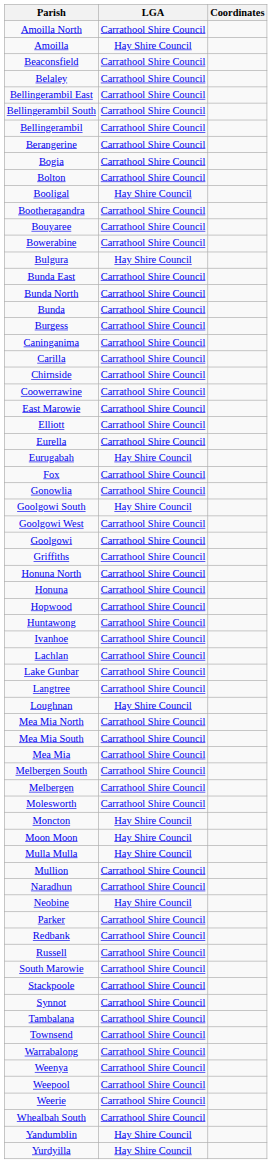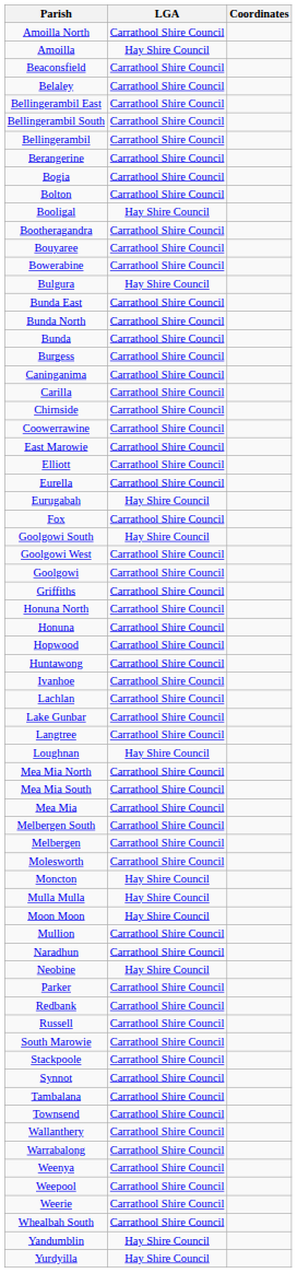 <table class="wikitable" style="text-align:center">
 <tr>
 <th>Parish</th>
 <th>LGA</th>
 <th>Coordinates</th>
 </tr>
 <tr>
 <td><a href='#'>Amoilla North</a></td>
 <td><a href='#'>Carrathool Shire Council</a></td>
 <td></td>
 </tr>
 <tr>
 <td><a href='#'>Amoilla</a></td>
 <td><a href='#'>Hay Shire Council</a></td>
 <td></td>
 </tr>
 <tr>
 <td><a href='#'>Beaconsfield</a></td>
 <td><a href='#'>Carrathool Shire Council</a></td>
 <td></td>
 </tr>
 <tr>
 <td><a href='#'>Belaley</a></td>
 <td><a href='#'>Carrathool Shire Council</a></td>
 <td></td>
 </tr>
 <tr>
 <td><a href='#'>Bellingerambil East</a></td>
 <td><a href='#'>Carrathool Shire Council</a></td>
 <td></td>
 </tr>
 <tr>
 <td><a href='#'>Bellingerambil South</a></td>
 <td><a href='#'>Carrathool Shire Council</a></td>
 <td></td>
 </tr>
 <tr>
 <td><a href='#'>Bellingerambil</a></td>
 <td><a href='#'>Carrathool Shire Council</a></td>
 <td></td>
 </tr>
 <tr>
 <td><a href='#'>Berangerine</a></td>
 <td><a href='#'>Carrathool Shire Council</a></td>
 <td></td>
 </tr>
 <tr>
 <td><a href='#'>Bogia</a></td>
 <td><a href='#'>Carrathool Shire Council</a></td>
 <td></td>
 </tr>
 <tr>
 <td><a href='#'>Bolton</a></td>
 <td><a href='#'>Carrathool Shire Council</a></td>
 <td></td>
 </tr>
 <tr>
 <td><a href='#'>Booligal</a></td>
 <td><a href='#'>Hay Shire Council</a></td>
 <td></td>
 </tr>
 <tr>
 <td><a href='#'>Bootheragandra</a></td>
 <td><a href='#'>Carrathool Shire Council</a></td>
 <td></td>
 </tr>
 <tr>
 <td><a href='#'>Bouyaree</a></td>
 <td><a href='#'>Carrathool Shire Council</a></td>
 <td></td>
 </tr>
 <tr>
 <td><a href='#'>Bowerabine</a></td>
 <td><a href='#'>Carrathool Shire Council</a></td>
 <td></td>
 </tr>
 <tr>
 <td><a href='#'>Bulgura</a></td>
 <td><a href='#'>Hay Shire Council</a></td>
 <td></td>
 </tr>
 <tr>
 <td><a href='#'>Bunda East</a></td>
 <td><a href='#'>Carrathool Shire Council</a></td>
 <td></td>
 </tr>
 <tr>
 <td><a href='#'>Bunda North</a></td>
 <td><a href='#'>Carrathool Shire Council</a></td>
 <td></td>
 </tr>
 <tr>
 <td><a href='#'>Bunda</a></td>
 <td><a href='#'>Carrathool Shire Council</a></td>
 <td></td>
 </tr>
 <tr>
 <td><a href='#'>Burgess</a></td>
 <td><a href='#'>Carrathool Shire Council</a></td>
 <td></td>
 </tr>
 <tr>
 <td><a href='#'>Caninganima</a></td>
 <td><a href='#'>Carrathool Shire Council</a></td>
 <td></td>
 </tr>
 <tr>
 <td><a href='#'>Carilla</a></td>
 <td><a href='#'>Carrathool Shire Council</a></td>
 <td></td>
 </tr>
 <tr>
 <td><a href='#'>Chirnside</a></td>
 <td><a href='#'>Carrathool Shire Council</a></td>
 <td></td>
 </tr>
 <tr>
 <td><a href='#'>Coowerrawine</a></td>
 <td><a href='#'>Carrathool Shire Council</a></td>
 <td></td>
 </tr>
 <tr>
 <td><a href='#'>East Marowie</a></td>
 <td><a href='#'>Carrathool Shire Council</a></td>
 <td></td>
 </tr>
 <tr>
 <td><a href='#'>Elliott</a></td>
 <td><a href='#'>Carrathool Shire Council</a></td>
 <td></td>
 </tr>
 <tr>
 <td><a href='#'>Eurella</a></td>
 <td><a href='#'>Carrathool Shire Council</a></td>
 <td></td>
 </tr>
 <tr>
 <td><a href='#'>Eurugabah</a></td>
 <td><a href='#'>Hay Shire Council</a></td>
 <td></td>
 </tr>
 <tr>
 <td><a href='#'>Fox</a></td>
 <td><a href='#'>Carrathool Shire Council</a></td>
 <td></td>
 </tr>
 <tr>
-<td><a href='#'>Gonowlia</a></td>
-<td><a href='#'>Carrathool Shire Council</a></td>
-<td></td>
-</tr>
-<tr>
 <td><a href='#'>Goolgowi South</a></td>
 <td><a href='#'>Hay Shire Council</a></td>
 <td></td>
 </tr>
 <tr>
 <td><a href='#'>Goolgowi West</a></td>
 <td><a href='#'>Carrathool Shire Council</a></td>
 <td></td>
 </tr>
 <tr>
 <td><a href='#'>Goolgowi</a></td>
 <td><a href='#'>Carrathool Shire Council</a></td>
 <td></td>
 </tr>
 <tr>
 <td><a href='#'>Griffiths</a></td>
 <td><a href='#'>Carrathool Shire Council</a></td>
 <td></td>
 </tr>
 <tr>
 <td><a href='#'>Honuna North</a></td>
 <td><a href='#'>Carrathool Shire Council</a></td>
 <td></td>
 </tr>
 <tr>
 <td><a href='#'>Honuna</a></td>
 <td><a href='#'>Carrathool Shire Council</a></td>
 <td></td>
 </tr>
 <tr>
 <td><a href='#'>Hopwood</a></td>
 <td><a href='#'>Carrathool Shire Council</a></td>
 <td></td>
 </tr>
 <tr>
 <td><a href='#'>Huntawong</a></td>
 <td><a href='#'>Carrathool Shire Council</a></td>
 <td></td>
 </tr>
 <tr>
 <td><a href='#'>Ivanhoe</a></td>
 <td><a href='#'>Carrathool Shire Council</a></td>
 <td></td>
 </tr>
 <tr>
 <td><a href='#'>Lachlan</a></td>
 <td><a href='#'>Carrathool Shire Council</a></td>
 <td></td>
 </tr>
 <tr>
 <td><a href='#'>Lake Gunbar</a></td>
 <td><a href='#'>Carrathool Shire Council</a></td>
 <td></td>
 </tr>
 <tr>
 <td><a href='#'>Langtree</a></td>
 <td><a href='#'>Carrathool Shire Council</a></td>
 <td></td>
 </tr>
 <tr>
 <td><a href='#'>Loughnan</a></td>
 <td><a href='#'>Hay Shire Council</a></td>
 <td></td>
 </tr>
 <tr>
 <td><a href='#'>Mea Mia North</a></td>
 <td><a href='#'>Carrathool Shire Council</a></td>
 <td></td>
 </tr>
 <tr>
 <td><a href='#'>Mea Mia South</a></td>
 <td><a href='#'>Carrathool Shire Council</a></td>
 <td></td>
 </tr>
 <tr>
 <td><a href='#'>Mea Mia</a></td>
 <td><a href='#'>Carrathool Shire Council</a></td>
 <td></td>
 </tr>
 <tr>
 <td><a href='#'>Melbergen South</a></td>
 <td><a href='#'>Carrathool Shire Council</a></td>
 <td></td>
 </tr>
 <tr>
 <td><a href='#'>Melbergen</a></td>
 <td><a href='#'>Carrathool Shire Council</a></td>
 <td></td>
 </tr>
 <tr>
 <td><a href='#'>Molesworth</a></td>
 <td><a href='#'>Carrathool Shire Council</a></td>
 <td></td>
 </tr>
 <tr>
 <td><a href='#'>Moncton</a></td>
 <td><a href='#'>Hay Shire Council</a></td>
 <td></td>
 </tr>
 <tr>
-<td><a href='#'>Moon Moon</a></td>
+<td><a href='#'>Mulla Mulla</a></td>
 <td><a href='#'>Hay Shire Council</a></td>
 <td></td>
 </tr>
 <tr>
-<td><a href='#'>Mulla Mulla</a></td>
+<td><a href='#'>Moon Moon</a></td>
 <td><a href='#'>Hay Shire Council</a></td>
 <td></td>
 </tr>
 <tr>
 <td><a href='#'>Mullion</a></td>
 <td><a href='#'>Carrathool Shire Council</a></td>
 <td></td>
 </tr>
 <tr>
 <td><a href='#'>Naradhun</a></td>
 <td><a href='#'>Carrathool Shire Council</a></td>
 <td></td>
 </tr>
 <tr>
 <td><a href='#'>Neobine</a></td>
 <td><a href='#'>Hay Shire Council</a></td>
 <td></td>
 </tr>
 <tr>
 <td><a href='#'>Parker</a></td>
 <td><a href='#'>Carrathool Shire Council</a></td>
 <td></td>
 </tr>
 <tr>
 <td><a href='#'>Redbank</a></td>
 <td><a href='#'>Carrathool Shire Council</a></td>
 <td></td>
 </tr>
 <tr>
 <td><a href='#'>Russell</a></td>
 <td><a href='#'>Carrathool Shire Council</a></td>
 <td></td>
 </tr>
 <tr>
 <td><a href='#'>South Marowie</a></td>
 <td><a href='#'>Carrathool Shire Council</a></td>
 <td></td>
 </tr>
 <tr>
 <td><a href='#'>Stackpoole</a></td>
 <td><a href='#'>Carrathool Shire Council</a></td>
 <td></td>
 </tr>
 <tr>
 <td><a href='#'>Synnot</a></td>
 <td><a href='#'>Carrathool Shire Council</a></td>
 <td></td>
 </tr>
 <tr>
 <td><a href='#'>Tambalana</a></td>
 <td><a href='#'>Carrathool Shire Council</a></td>
 <td></td>
 </tr>
 <tr>
 <td><a href='#'>Townsend</a></td>
 <td><a href='#'>Carrathool Shire Council</a></td>
 <td></td>
 </tr>
 <tr>
+<td><a href='#'>Wallanthery</a></td>
+<td><a href='#'>Carrathool Shire Council</a></td>
+<td></td>
+</tr>
+<tr>
 <td><a href='#'>Warrabalong</a></td>
 <td><a href='#'>Carrathool Shire Council</a></td>
 <td></td>
 </tr>
 <tr>
 <td><a href='#'>Weenya</a></td>
 <td><a href='#'>Carrathool Shire Council</a></td>
 <td></td>
 </tr>
 <tr>
 <td><a href='#'>Weepool</a></td>
 <td><a href='#'>Carrathool Shire Council</a></td>
 <td></td>
 </tr>
 <tr>
 <td><a href='#'>Weerie</a></td>
 <td><a href='#'>Carrathool Shire Council</a></td>
 <td></td>
 </tr>
 <tr>
 <td><a href='#'>Whealbah South</a></td>
 <td><a href='#'>Carrathool Shire Council</a></td>
 <td></td>
 </tr>
 <tr>
 <td><a href='#'>Yandumblin</a></td>
 <td><a href='#'>Hay Shire Council</a></td>
 <td></td>
 </tr>
 <tr>
 <td><a href='#'>Yurdyilla</a></td>
 <td><a href='#'>Hay Shire Council</a></td>
 <td></td>
 </tr>
 </table>
